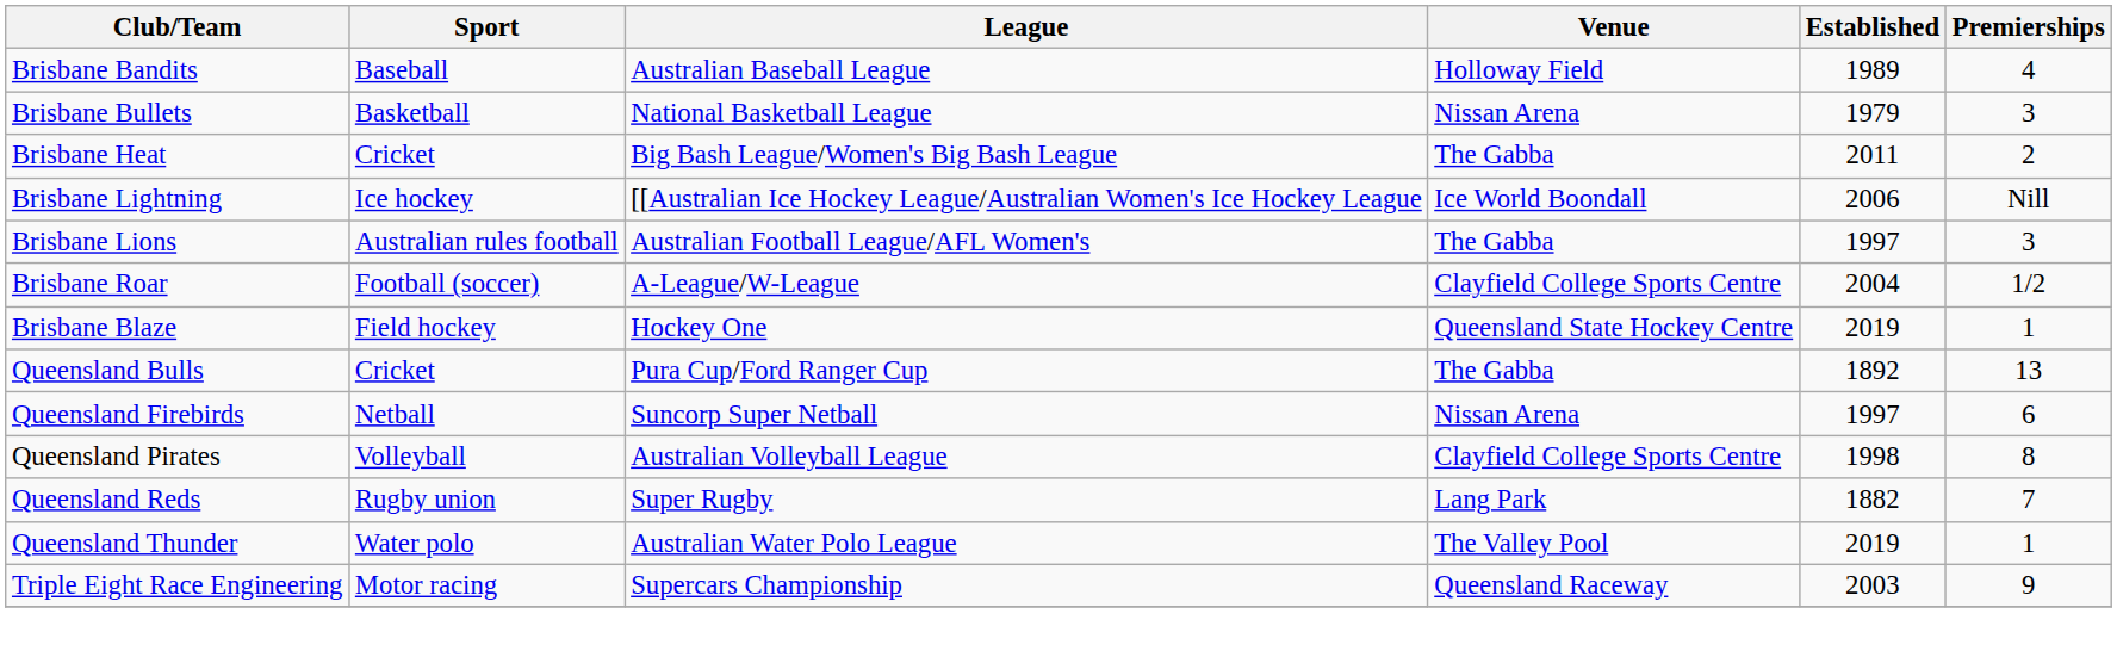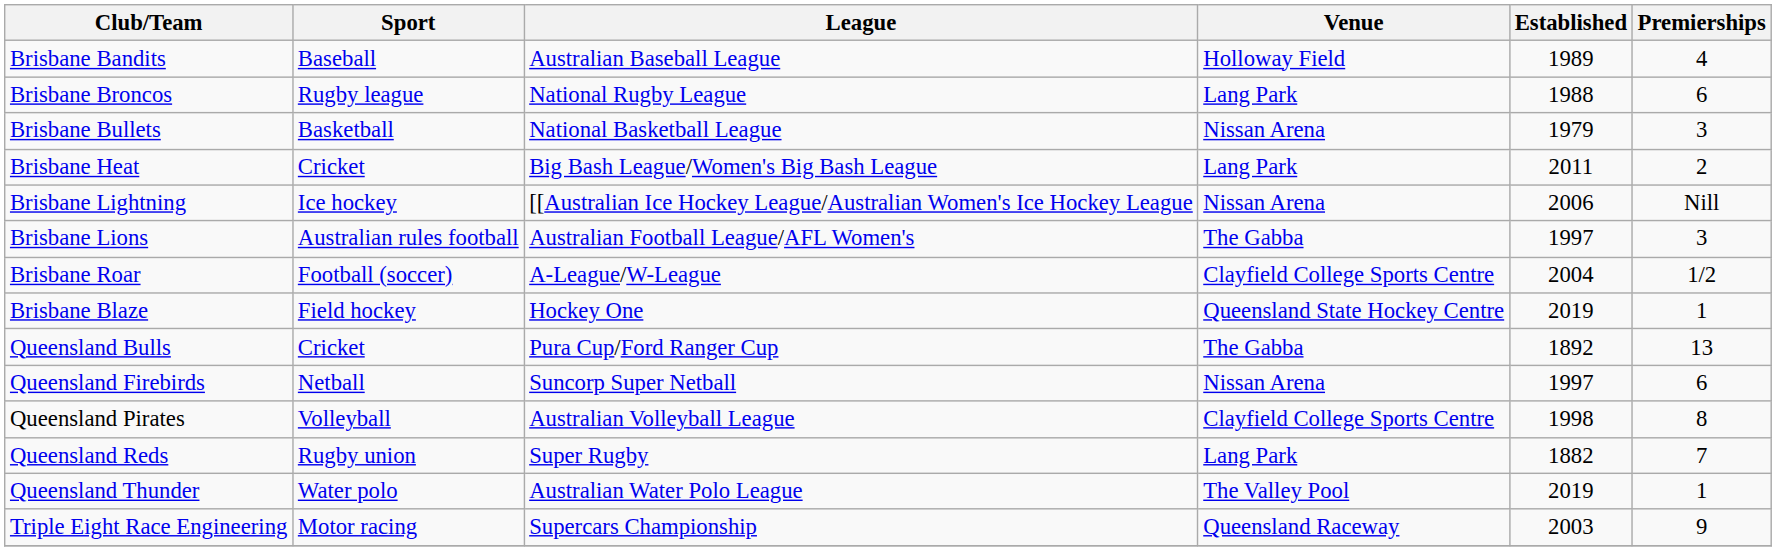 <table class="wikitable sortable">
 <tr>
 <th>Club/Team</th>
 <th>Sport</th>
 <th>League</th>
 <th>Venue</th>
 <th>Established</th>
 <th>Premierships</th>
 </tr>
 <tr>
 <td><a href='#'>Brisbane Bandits</a></td>
 <td><a href='#'>Baseball</a></td>
 <td><a href='#'>Australian Baseball League</a></td>
 <td><a href='#'>Holloway Field</a></td>
 <td align="center">1989</td>
 <td align="center">4</td>
 </tr>
 <tr>
+<td><a href='#'>Brisbane Broncos</a></td>
+<td><a href='#'>Rugby league</a></td>
+<td><a href='#'>National Rugby League</a></td>
+<td><a href='#'>Lang Park</a></td>
+<td align="center">1988</td>
+<td align="center">6</td>
+</tr>
+<tr>
 <td><a href='#'>Brisbane Bullets</a></td>
 <td><a href='#'>Basketball</a></td>
 <td><a href='#'>National Basketball League</a></td>
 <td><a href='#'>Nissan Arena</a></td>
 <td align="center">1979</td>
 <td align="center">3</td>
 </tr>
 <tr>
 <td><a href='#'>Brisbane Heat</a></td>
 <td><a href='#'>Cricket</a></td>
 <td><a href='#'>Big Bash League</a>/<a href='#'>Women's Big Bash League</a></td>
-<td><a href='#'>The Gabba</a></td>
+<td><a href='#'>Lang Park</a></td>
 <td align="center">2011</td>
 <td align="center">2</td>
 </tr>
 <tr>
 <td><a href='#'>Brisbane Lightning</a></td>
 <td><a href='#'>Ice hockey</a></td>
 <td>[[<a href='#'>Australian Ice Hockey League</a>/<a href='#'>Australian Women's Ice Hockey League</a></td>
-<td><a href='#'>Ice World Boondall</a></td>
+<td><a href='#'>Nissan Arena</a></td>
 <td align="center">2006</td>
 <td align="center">Nill</td>
 </tr>
 <tr>
 <td><a href='#'>Brisbane Lions</a></td>
 <td><a href='#'>Australian rules football</a></td>
 <td><a href='#'>Australian Football League</a>/<a href='#'>AFL Women's</a></td>
 <td><a href='#'>The Gabba</a></td>
 <td align="center">1997</td>
 <td align="center">3</td>
 </tr>
 <tr>
 <td><a href='#'>Brisbane Roar</a></td>
 <td><a href='#'>Football (soccer)</a></td>
 <td><a href='#'>A-League</a>/<a href='#'>W-League</a></td>
 <td><a href='#'>Clayfield College Sports Centre</a></td>
 <td align="center">2004</td>
 <td align="center">1/2</td>
 </tr>
 <tr>
 <td><a href='#'>Brisbane Blaze</a></td>
 <td><a href='#'>Field hockey</a></td>
 <td><a href='#'>Hockey One</a></td>
 <td><a href='#'>Queensland State Hockey Centre</a></td>
 <td align="center">2019</td>
 <td align="center">1</td>
 </tr>
 <tr>
 <td><a href='#'>Queensland Bulls</a></td>
 <td><a href='#'>Cricket</a></td>
 <td><a href='#'>Pura Cup</a>/<a href='#'>Ford Ranger Cup</a></td>
 <td><a href='#'>The Gabba</a></td>
 <td align="center">1892</td>
 <td align="center">13</td>
 </tr>
 <tr>
 <td><a href='#'>Queensland Firebirds</a></td>
 <td><a href='#'>Netball</a></td>
 <td><a href='#'>Suncorp Super Netball</a></td>
 <td><a href='#'>Nissan Arena</a></td>
 <td align="center">1997</td>
 <td align="center">6</td>
 </tr>
 <tr>
 <td>Queensland Pirates</td>
 <td><a href='#'>Volleyball</a></td>
 <td><a href='#'>Australian Volleyball League</a></td>
 <td><a href='#'>Clayfield College Sports Centre</a></td>
 <td align="center">1998</td>
 <td align="center">8</td>
 </tr>
 <tr>
 <td><a href='#'>Queensland Reds</a></td>
 <td><a href='#'>Rugby union</a></td>
 <td><a href='#'>Super Rugby</a></td>
 <td><a href='#'>Lang Park</a></td>
 <td align="center">1882</td>
 <td align="center">7</td>
 </tr>
 <tr>
 <td><a href='#'>Queensland Thunder</a></td>
 <td><a href='#'>Water polo</a></td>
 <td><a href='#'>Australian Water Polo League</a></td>
 <td><a href='#'>The Valley Pool</a></td>
 <td align="center">2019</td>
 <td align="center">1</td>
 </tr>
 <tr>
 <td><a href='#'>Triple Eight Race Engineering</a></td>
 <td><a href='#'>Motor racing</a></td>
 <td><a href='#'>Supercars Championship</a></td>
 <td><a href='#'>Queensland Raceway</a></td>
 <td align="center">2003</td>
 <td align="center">9</td>
 </tr>
 <tr>
 </tr>
 </table>
